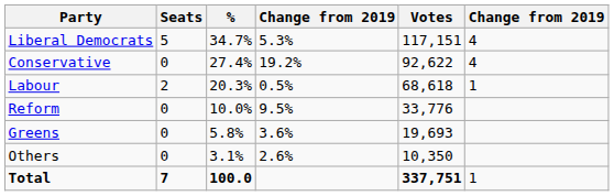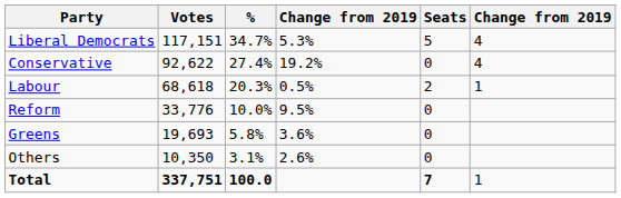 <table class="wikitable">
 <tr>
 <th>Party</th>
-<th>Seats</th>
+<th>Votes</th>
 <th>%</th>
 <th>Change from 2019</th>
-<th>Votes</th>
+<th>Seats</th>
 <th>Change from 2019</th>
 </tr>
 <tr>
 <td><a href='#'>Liberal Democrats</a></td>
-<td>5</td>
+<td>117,151</td>
 <td>34.7%</td>
 <td>5.3%</td>
-<td>117,151</td>
+<td>5</td>
 <td>4</td>
 </tr>
 <tr>
 <td><a href='#'>Conservative</a></td>
-<td>0</td>
+<td>92,622</td>
 <td>27.4%</td>
 <td>19.2%</td>
-<td>92,622</td>
+<td>0</td>
 <td>4</td>
 </tr>
 <tr>
 <td><a href='#'>Labour</a></td>
-<td>2</td>
+<td>68,618</td>
 <td>20.3%</td>
 <td>0.5%</td>
-<td>68,618</td>
+<td>2</td>
 <td>1</td>
 </tr>
 <tr>
 <td><a href='#'>Reform</a></td>
-<td>0</td>
+<td>33,776</td>
 <td>10.0%</td>
 <td>9.5%</td>
-<td>33,776</td>
+<td>0</td>
 <td></td>
 </tr>
 <tr>
 <td><a href='#'>Greens</a></td>
-<td>0</td>
+<td>19,693</td>
 <td>5.8%</td>
 <td>3.6%</td>
-<td>19,693</td>
+<td>0</td>
 <td></td>
 </tr>
 <tr>
 <td>Others</td>
-<td>0</td>
+<td>10,350</td>
 <td>3.1%</td>
 <td>2.6%</td>
-<td>10,350</td>
+<td>0</td>
 <td></td>
 </tr>
 <tr>
 <td><strong>Total</strong></td>
-<td><strong>7</strong></td>
+<td><strong>337,751</strong></td>
 <td><strong>100.0</strong></td>
 <td></td>
-<td><strong>337,751</strong></td>
+<td><strong>7</strong></td>
 <td>1</td>
 </tr>
 </table>
